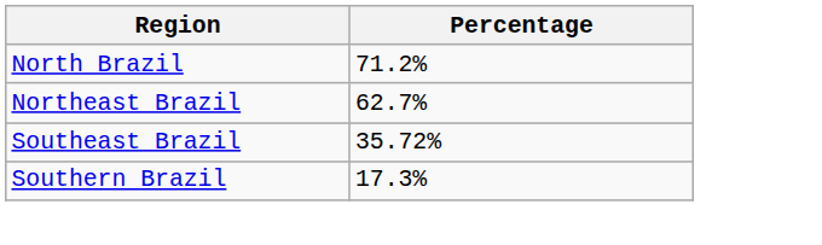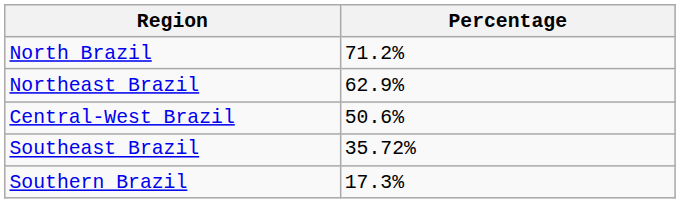 <table class="wikitable">
 <tr>
 <th style="width:35%">Region</th>
 <th style="width:35%">Percentage</th>
 </tr>
 <tr>
 <td><a href='#'>North Brazil</a></td>
 <td>71.2%</td>
 </tr>
 <tr>
 <td><a href='#'>Northeast Brazil</a></td>
-<td>62.7%</td>
+<td>62.9%</td>
+</tr>
+<tr>
+<td><a href='#'>Central-West Brazil</a></td>
+<td>50.6%</td>
 </tr>
 <tr>
 <td><a href='#'>Southeast Brazil</a></td>
 <td>35.72%</td>
 </tr>
 <tr>
 <td><a href='#'>Southern Brazil</a></td>
 <td>17.3%</td>
 </tr>
 </table>
